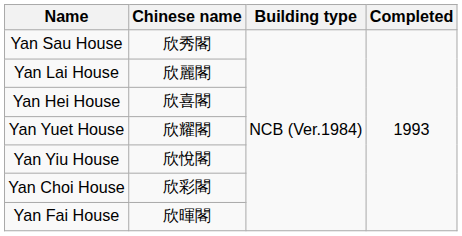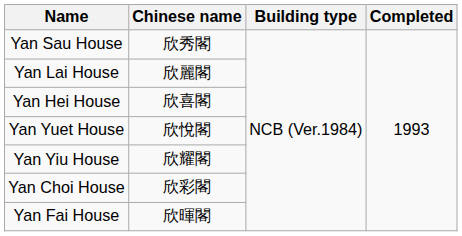 <table class="wikitable" style="text-align: center">
 <tr>
 <th>Name</th>
 <th>Chinese name</th>
 <th>Building type</th>
 <th>Completed</th>
 </tr>
 <tr>
 <td>Yan Sau House</td>
 <td>欣秀閣</td>
 <td rowspan="7">NCB (Ver.1984)</td>
 <td rowspan="7">1993</td>
 </tr>
 <tr>
 <td>Yan Lai House</td>
 <td>欣麗閣</td>
 </tr>
 <tr>
 <td>Yan Hei House</td>
 <td>欣喜閣</td>
 </tr>
 <tr>
 <td>Yan Yuet House</td>
-<td>欣耀閣</td>
+<td>欣悅閣</td>
 </tr>
 <tr>
 <td>Yan Yiu House</td>
-<td>欣悅閣</td>
+<td>欣耀閣</td>
 </tr>
 <tr>
 <td>Yan Choi House</td>
 <td>欣彩閣</td>
 </tr>
 <tr>
 <td>Yan Fai House</td>
 <td>欣暉閣</td>
 </tr>
 </table>
